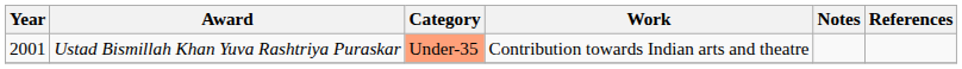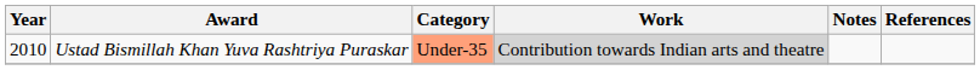 <table class="wikitable plainrowheaders sortable">
 <tr>
 <th scope="col">Year</th>
 <th scope="col">Award</th>
 <th scope="col">Category</th>
 <th scope="col">Work</th>
 <th scope="col" class="unsortable">Notes</th>
 <th>References</th>
 </tr>
 <tr>
-<td>2001</td>
+<td>2010</td>
 <td><em>Ustad Bismillah Khan Yuva Rashtriya Puraskar</em></td>
 <td style="background: lightsalmon;">Under-35</td>
-<td>Contribution towards Indian arts and theatre</td>
+<td style="background: lightgrey;">Contribution towards Indian arts and theatre</td>
 <td></td>
 <td></td>
 </tr>
 <tr>
 </tr>
 </table>
